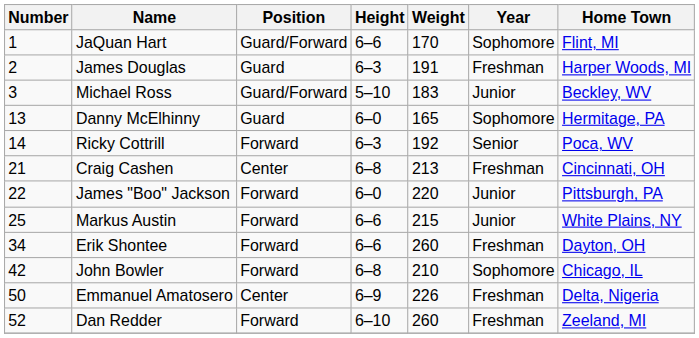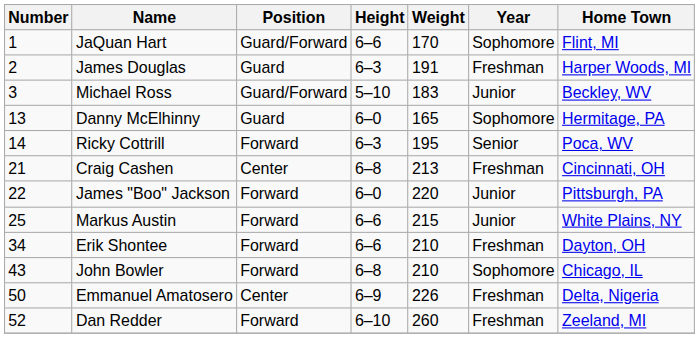 <table class="wikitable" style="font-size: 95%;">
 <tr>
 <th>Number</th>
 <th>Name</th>
 <th>Position</th>
 <th>Height</th>
 <th>Weight</th>
 <th>Year</th>
 <th>Home Town</th>
 </tr>
 <tr>
 <td>1</td>
 <td>JaQuan Hart</td>
 <td>Guard/Forward</td>
 <td>6–6</td>
 <td>170</td>
 <td>Sophomore</td>
 <td><a href='#'>Flint, MI</a></td>
 </tr>
 <tr>
 <td>2</td>
 <td>James Douglas</td>
 <td>Guard</td>
 <td>6–3</td>
 <td>191</td>
 <td>Freshman</td>
 <td><a href='#'>Harper Woods, MI</a></td>
 </tr>
 <tr>
 <td>3</td>
 <td>Michael Ross</td>
 <td>Guard/Forward</td>
 <td>5–10</td>
 <td>183</td>
 <td>Junior</td>
 <td><a href='#'>Beckley, WV</a></td>
 </tr>
 <tr>
 <td>13</td>
 <td>Danny McElhinny</td>
 <td>Guard</td>
 <td>6–0</td>
 <td>165</td>
 <td>Sophomore</td>
 <td><a href='#'>Hermitage, PA</a></td>
 </tr>
 <tr>
 <td>14</td>
 <td>Ricky Cottrill</td>
 <td>Forward</td>
 <td>6–3</td>
-<td>192</td>
+<td>195</td>
 <td>Senior</td>
 <td><a href='#'>Poca, WV</a></td>
 </tr>
 <tr>
 <td>21</td>
 <td>Craig Cashen</td>
 <td>Center</td>
 <td>6–8</td>
 <td>213</td>
 <td>Freshman</td>
 <td><a href='#'>Cincinnati, OH</a></td>
 </tr>
 <tr>
 <td>22</td>
 <td>James "Boo" Jackson</td>
 <td>Forward</td>
 <td>6–0</td>
 <td>220</td>
 <td>Junior</td>
 <td><a href='#'>Pittsburgh, PA</a></td>
 </tr>
 <tr>
 <td>25</td>
 <td>Markus Austin</td>
 <td>Forward</td>
 <td>6–6</td>
 <td>215</td>
 <td>Junior</td>
 <td><a href='#'>White Plains, NY</a></td>
 </tr>
 <tr>
 <td>34</td>
 <td>Erik Shontee</td>
 <td>Forward</td>
 <td>6–6</td>
-<td>260</td>
+<td>210</td>
 <td>Freshman</td>
 <td><a href='#'>Dayton, OH</a></td>
 </tr>
 <tr>
-<td>42</td>
+<td>43</td>
 <td>John Bowler</td>
 <td>Forward</td>
 <td>6–8</td>
 <td>210</td>
 <td>Sophomore</td>
 <td><a href='#'>Chicago, IL</a></td>
 </tr>
 <tr>
 <td>50</td>
 <td>Emmanuel Amatosero</td>
 <td>Center</td>
 <td>6–9</td>
 <td>226</td>
 <td>Freshman</td>
 <td><a href='#'>Delta, Nigeria</a></td>
 </tr>
 <tr>
 <td>52</td>
 <td>Dan Redder</td>
 <td>Forward</td>
 <td>6–10</td>
 <td>260</td>
 <td>Freshman</td>
 <td><a href='#'>Zeeland, MI</a></td>
 </tr>
 <tr>
 </tr>
 </table>
